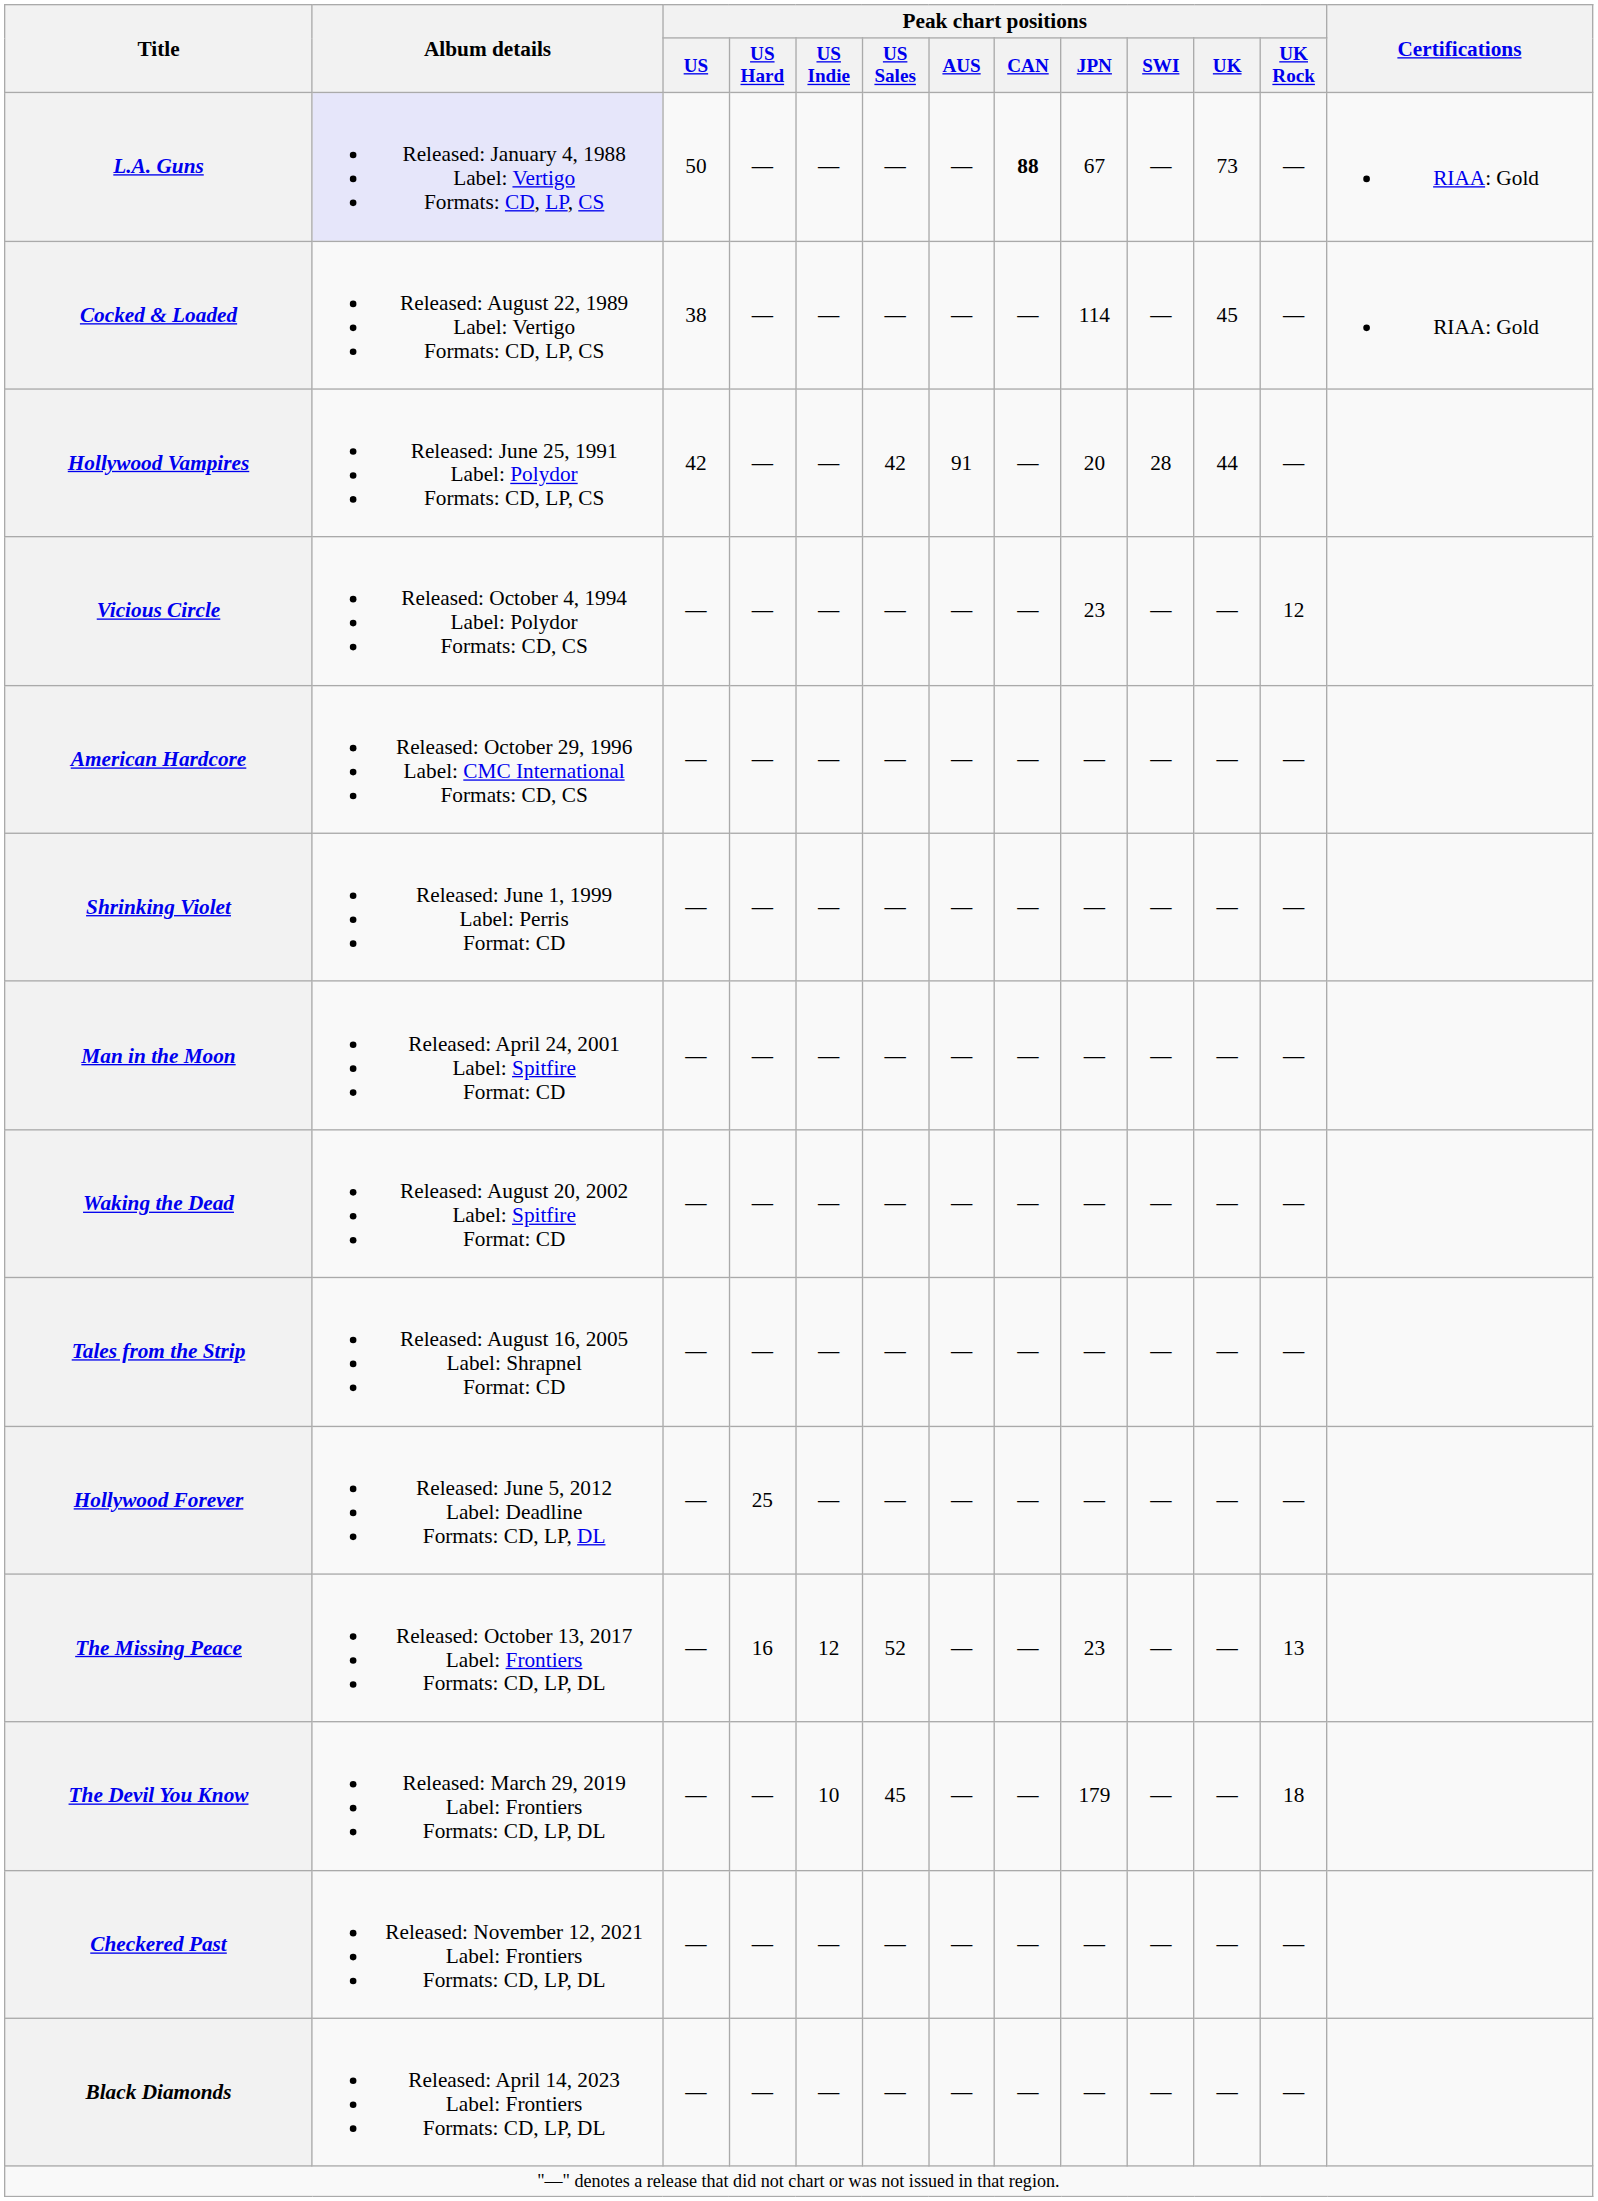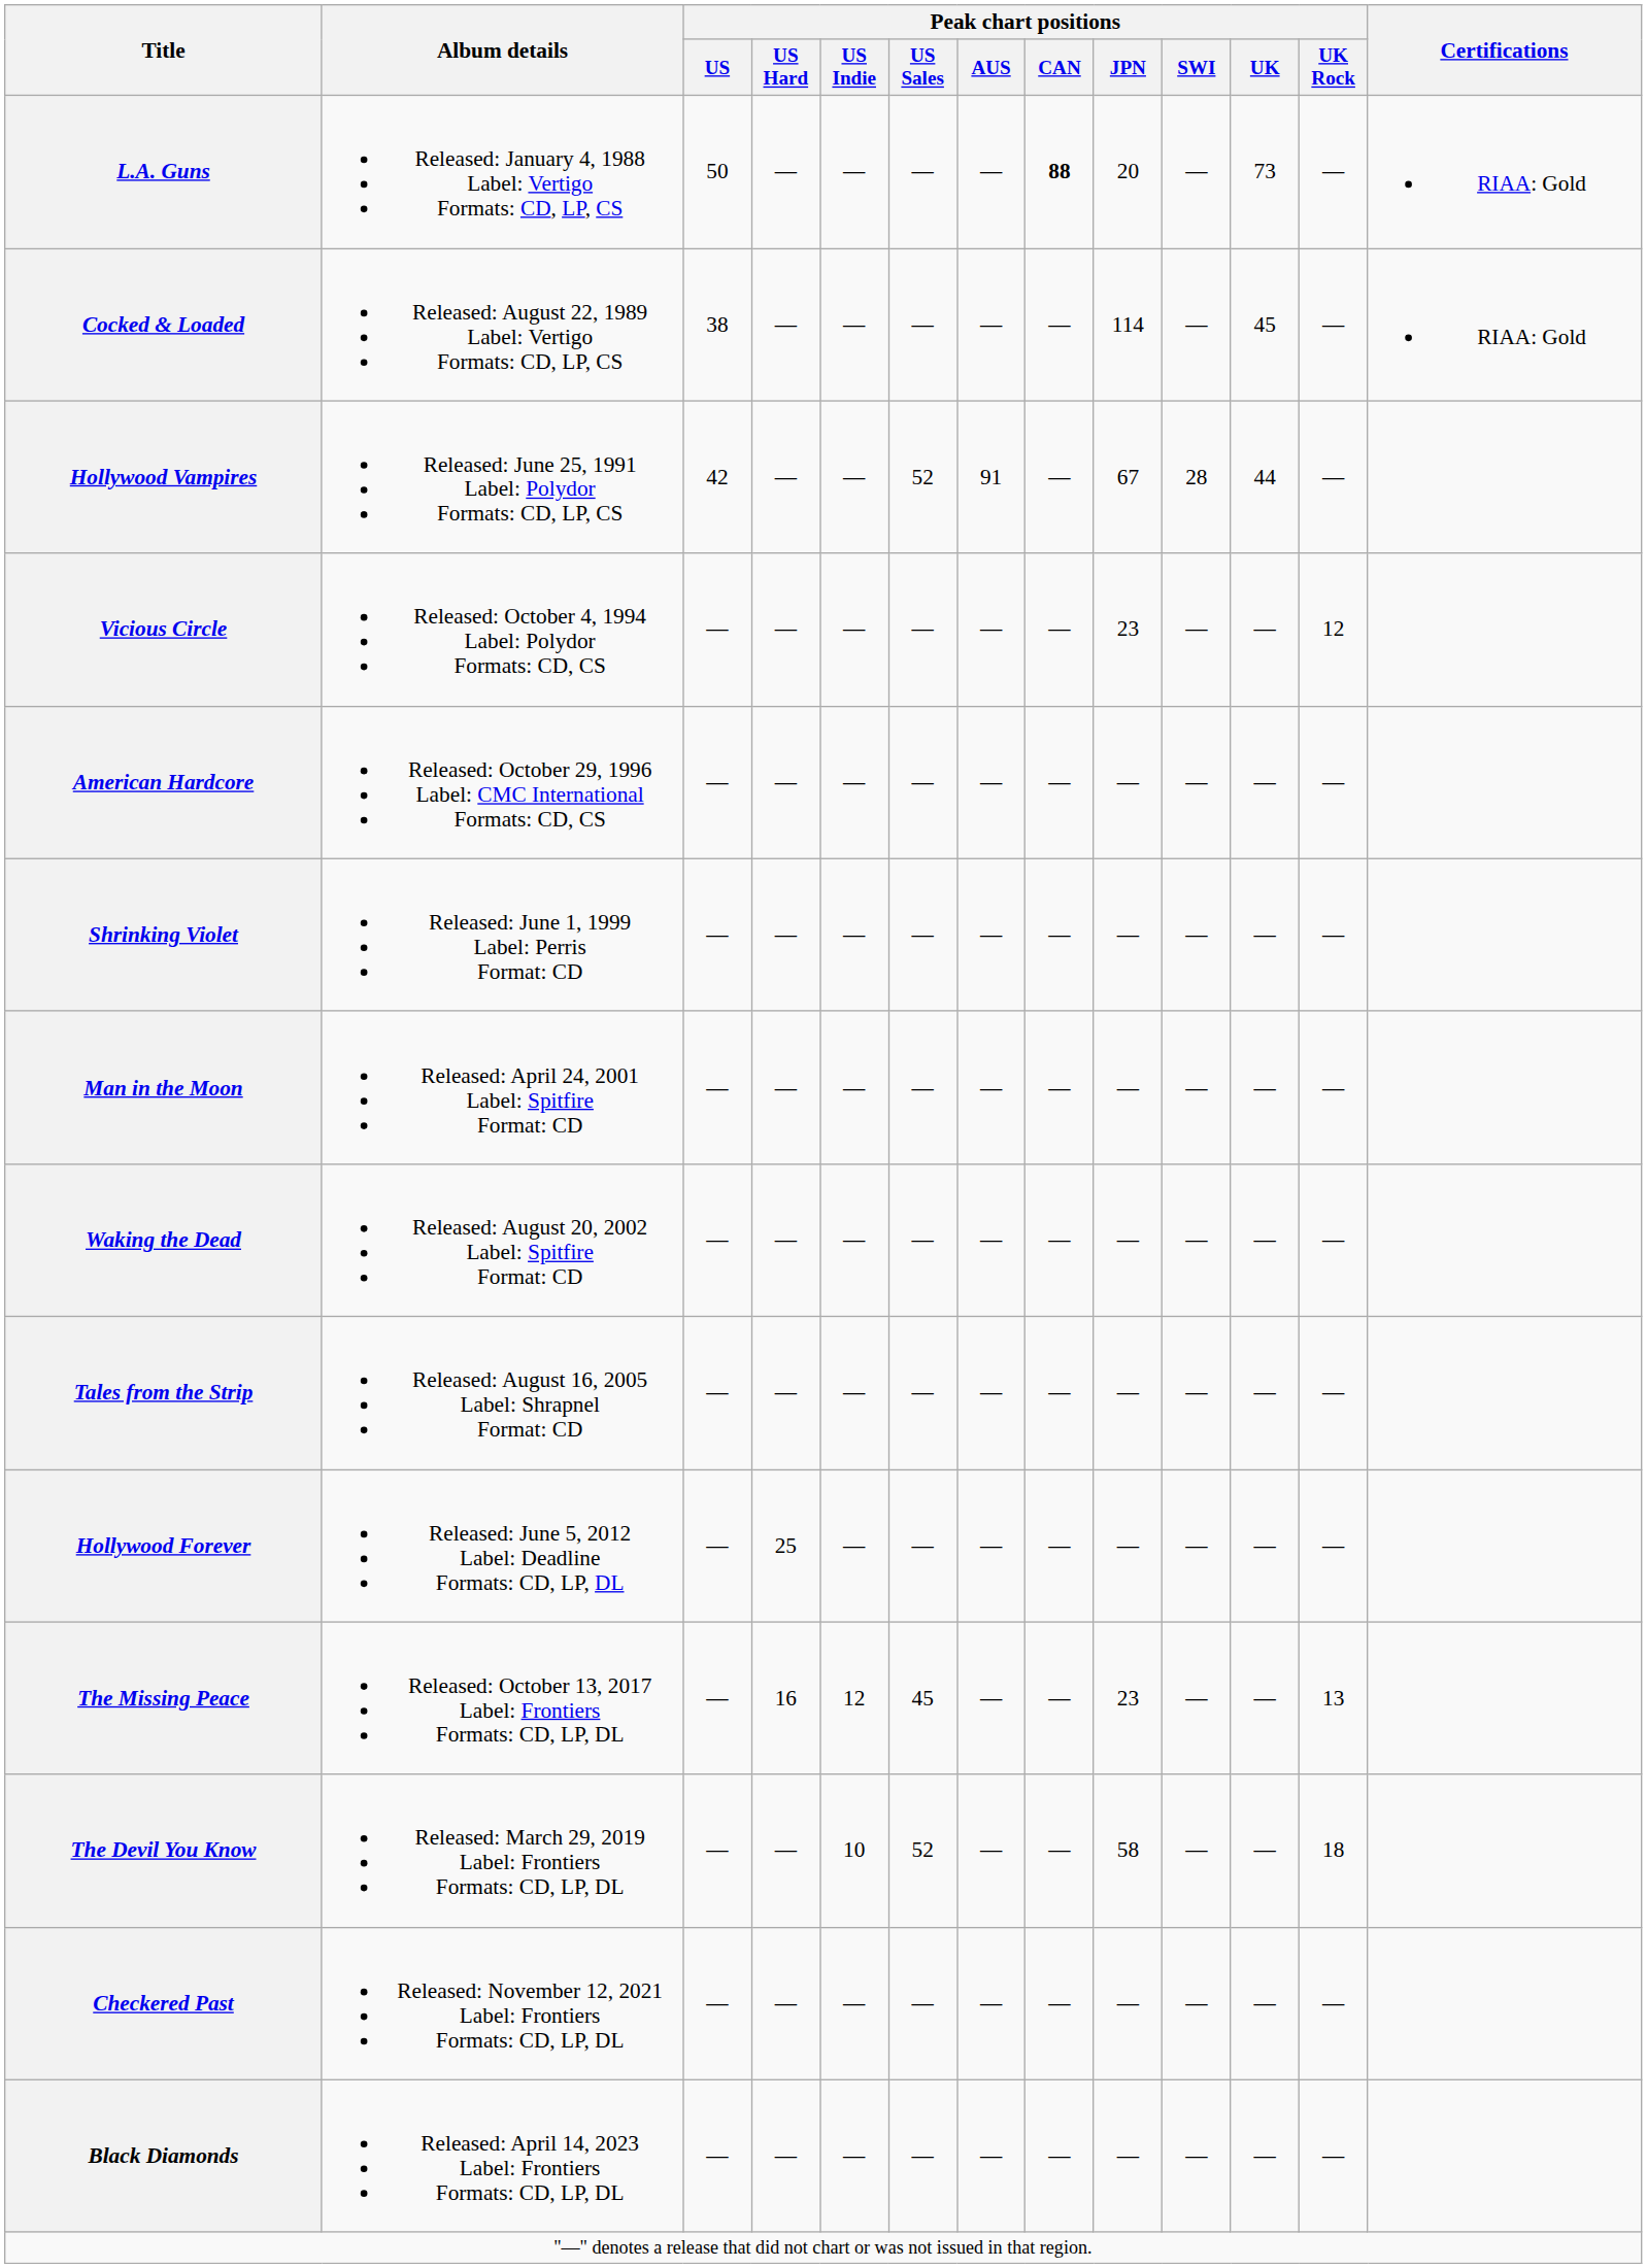 <table class="wikitable plainrowheaders" style="text-align:center;">
 <tr>
 <th scope="col" rowspan="2" style="width:14em;">Title</th>
 <th scope="col" rowspan="2" style="width:16em;">Album details</th>
 <th scope="col" colspan="10">Peak chart positions</th>
 <th scope="col" rowspan="2" style="width:12em;"><a href='#'>Certifications</a></th>
 </tr>
 <tr>
 <th scope="col" style="width:3em;font-size:90%;"><a href='#'>US</a><br></th>
 <th scope="col" style="width:3em;font-size:90%;"><a href='#'>US<br>Hard</a><br></th>
 <th scope="col" style="width:3em;font-size:90%;"><a href='#'>US<br>Indie</a><br></th>
 <th scope="col" style="width:3em;font-size:90%;"><a href='#'>US<br>Sales</a><br></th>
 <th scope="col" style="width:3em;font-size:90%;"><a href='#'>AUS</a><br></th>
 <th scope="col" style="width:3em;font-size:90%;"><a href='#'>CAN</a><br></th>
 <th scope="col" style="width:3em;font-size:90%;"><a href='#'>JPN</a><br></th>
 <th scope="col" style="width:3em;font-size:90%;"><a href='#'>SWI</a><br></th>
 <th scope="col" style="width:3em;font-size:90%;"><a href='#'>UK</a><br></th>
 <th scope="col" style="width:3em;font-size:90%;"><a href='#'>UK<br>Rock</a><br></th>
 </tr>
 <tr>
 <th scope="row"><em><a href='#'>L.A. Guns</a></em></th>
-<td style="background: lavender;"><br><ul><li>Released: January 4, 1988</li><li>Label: <a href='#'>Vertigo</a></li><li>Formats: <a href='#'>CD</a>, <a href='#'>LP</a>, <a href='#'>CS</a></li></ul></td>
+<td><br><ul><li>Released: January 4, 1988</li><li>Label: <a href='#'>Vertigo</a></li><li>Formats: <a href='#'>CD</a>, <a href='#'>LP</a>, <a href='#'>CS</a></li></ul></td>
 <td>50</td>
 <td>—</td>
 <td>—</td>
 <td>—</td>
 <td>—</td>
 <td><strong>88</strong></td>
-<td>67</td>
+<td>20</td>
 <td>—</td>
 <td>73</td>
 <td>—</td>
 <td><br><ul><li><a href='#'>RIAA</a>: Gold</li></ul></td>
 </tr>
 <tr>
 <th scope="row"><em><a href='#'>Cocked & Loaded</a></em></th>
 <td><br><ul><li>Released: August 22, 1989</li><li>Label: Vertigo</li><li>Formats: CD, LP, CS</li></ul></td>
 <td>38</td>
 <td>—</td>
 <td>—</td>
 <td>—</td>
 <td>—</td>
 <td>—</td>
 <td>114</td>
 <td>—</td>
 <td>45</td>
 <td>—</td>
 <td><br><ul><li>RIAA: Gold</li></ul></td>
 </tr>
 <tr>
 <th scope="row"><em><a href='#'>Hollywood Vampires</a></em></th>
 <td><br><ul><li>Released: June 25, 1991</li><li>Label: <a href='#'>Polydor</a></li><li>Formats: CD, LP, CS</li></ul></td>
 <td>42</td>
 <td>—</td>
 <td>—</td>
-<td>42</td>
+<td>52</td>
 <td>91</td>
 <td>—</td>
-<td>20</td>
+<td>67</td>
 <td>28</td>
 <td>44</td>
 <td>—</td>
 <td></td>
 </tr>
 <tr>
 <th scope="row"><em><a href='#'>Vicious Circle</a></em></th>
 <td><br><ul><li>Released: October 4, 1994</li><li>Label: Polydor</li><li>Formats: CD, CS</li></ul></td>
 <td>—</td>
 <td>—</td>
 <td>—</td>
 <td>—</td>
 <td>—</td>
 <td>—</td>
 <td>23</td>
 <td>—</td>
 <td>—</td>
 <td>12</td>
 <td></td>
 </tr>
 <tr>
 <th scope="row"><em><a href='#'>American Hardcore</a></em></th>
 <td><br><ul><li>Released: October 29, 1996</li><li>Label: <a href='#'>CMC International</a></li><li>Formats: CD, CS</li></ul></td>
 <td>—</td>
 <td>—</td>
 <td>—</td>
 <td>—</td>
 <td>—</td>
 <td>—</td>
 <td>—</td>
 <td>—</td>
 <td>—</td>
 <td>—</td>
 <td></td>
 </tr>
 <tr>
 <th scope="row"><em><a href='#'>Shrinking Violet</a></em></th>
 <td><br><ul><li>Released: June 1, 1999</li><li>Label: Perris</li><li>Format: CD</li></ul></td>
 <td>—</td>
 <td>—</td>
 <td>—</td>
 <td>—</td>
 <td>—</td>
 <td>—</td>
 <td>—</td>
 <td>—</td>
 <td>—</td>
 <td>—</td>
 <td></td>
 </tr>
 <tr>
 <th scope="row"><em><a href='#'>Man in the Moon</a></em></th>
 <td><br><ul><li>Released: April 24, 2001</li><li>Label: <a href='#'>Spitfire</a></li><li>Format: CD</li></ul></td>
 <td>—</td>
 <td>—</td>
 <td>—</td>
 <td>—</td>
 <td>—</td>
 <td>—</td>
 <td>—</td>
 <td>—</td>
 <td>—</td>
 <td>—</td>
 <td></td>
 </tr>
 <tr>
 <th scope="row"><em><a href='#'>Waking the Dead</a></em></th>
 <td><br><ul><li>Released: August 20, 2002</li><li>Label: <a href='#'>Spitfire</a></li><li>Format: CD</li></ul></td>
 <td>—</td>
 <td>—</td>
 <td>—</td>
 <td>—</td>
 <td>—</td>
 <td>—</td>
 <td>—</td>
 <td>—</td>
 <td>—</td>
 <td>—</td>
 <td></td>
 </tr>
 <tr>
 <th scope="row"><em><a href='#'>Tales from the Strip</a></em></th>
 <td><br><ul><li>Released: August 16, 2005</li><li>Label: Shrapnel</li><li>Format: CD</li></ul></td>
 <td>—</td>
 <td>—</td>
 <td>—</td>
 <td>—</td>
 <td>—</td>
 <td>—</td>
 <td>—</td>
 <td>—</td>
 <td>—</td>
 <td>—</td>
 <td></td>
 </tr>
 <tr>
 <th scope="row"><em><a href='#'>Hollywood Forever</a></em></th>
 <td><br><ul><li>Released: June 5, 2012</li><li>Label: Deadline</li><li>Formats: CD, LP, <a href='#'>DL</a></li></ul></td>
 <td>—</td>
 <td>25</td>
 <td>—</td>
 <td>—</td>
 <td>—</td>
 <td>—</td>
 <td>—</td>
 <td>—</td>
 <td>—</td>
 <td>—</td>
 <td></td>
 </tr>
 <tr>
 <th scope="row"><em><a href='#'>The Missing Peace</a></em></th>
 <td><br><ul><li>Released: October 13, 2017</li><li>Label: <a href='#'>Frontiers</a></li><li>Formats: CD, LP, DL</li></ul></td>
 <td>—</td>
 <td>16</td>
 <td>12</td>
-<td>52</td>
+<td>45</td>
 <td>—</td>
 <td>—</td>
 <td>23</td>
 <td>—</td>
 <td>—</td>
 <td>13</td>
 <td></td>
 </tr>
 <tr>
 <th scope="row"><em><a href='#'>The Devil You Know</a></em></th>
 <td><br><ul><li>Released: March 29, 2019</li><li>Label: Frontiers</li><li>Formats: CD, LP, DL</li></ul></td>
 <td>—</td>
 <td>—</td>
 <td>10</td>
-<td>45</td>
+<td>52</td>
 <td>—</td>
 <td>—</td>
-<td>179</td>
+<td>58</td>
 <td>—</td>
 <td>—</td>
 <td>18</td>
 <td></td>
 </tr>
 <tr>
 <th scope="row"><em><a href='#'>Checkered Past</a></em></th>
 <td><br><ul><li>Released: November 12, 2021</li><li>Label: Frontiers</li><li>Formats: CD, LP, DL</li></ul></td>
 <td>—</td>
 <td>—</td>
 <td>—</td>
 <td>—</td>
 <td>—</td>
 <td>—</td>
 <td>—</td>
 <td>—</td>
 <td>—</td>
 <td>—</td>
 <td></td>
 </tr>
 <tr>
 <th scope="row"><em>Black Diamonds</em></th>
 <td><br><ul><li>Released: April 14, 2023</li><li>Label: Frontiers</li><li>Formats: CD, LP, DL</li></ul></td>
 <td>—</td>
 <td>—</td>
 <td>—</td>
 <td>—</td>
 <td>—</td>
 <td>—</td>
 <td>—</td>
 <td>—</td>
 <td>—</td>
 <td>—</td>
 <td></td>
 </tr>
 <tr>
 <td align="center" colspan="16" style="font-size: 85%">"—" denotes a release that did not chart or was not issued in that region.</td>
 </tr>
 </table>
